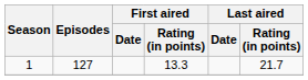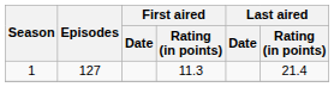 <table class="wikitable" style="text-align: center">
 <tr>
 <th scope="col" rowspan="2">Season</th>
 <th scope="col" rowspan="2" colspan="1">Episodes</th>
 <th scope="col" colspan="2">First aired</th>
 <th scope="col" colspan="2">Last aired</th>
 </tr>
 <tr>
 <th scope="col">Date</th>
 <th scope="col">Rating<br>(in points)</th>
 <th scope="col">Date</th>
 <th scope="col">Rating<br>(in points)</th>
 </tr>
 <tr>
 <td>1</td>
 <td>127</td>
 <td></td>
-<td>13.3</td>
+<td>11.3</td>
 <td></td>
-<td>21.7</td>
+<td>21.4</td>
 </tr>
 <tr>
 </tr>
 </table>
